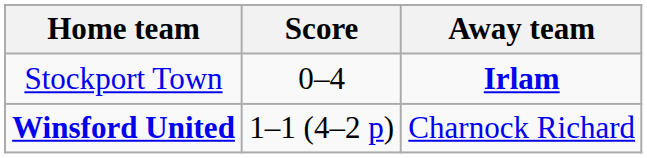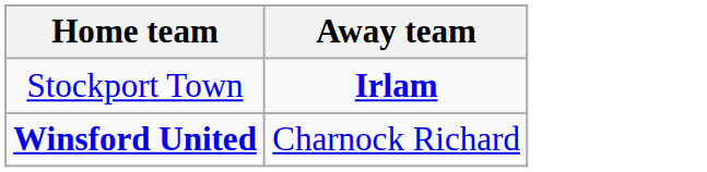 <table class="wikitable" style="text-align: center">
 <tr>
 <th>Home team</th>
-<th>Score</th>
 <th>Away team</th>
 </tr>
 <tr>
 <td><a href='#'>Stockport Town</a></td>
-<td>0–4</td>
 <td><strong><a href='#'>Irlam</a></strong></td>
 </tr>
 <tr>
 <td><strong><a href='#'>Winsford United</a></strong></td>
-<td>1–1 (4–2 <a href='#'>p</a>)</td>
 <td><a href='#'>Charnock Richard</a></td>
 </tr>
 </table>
